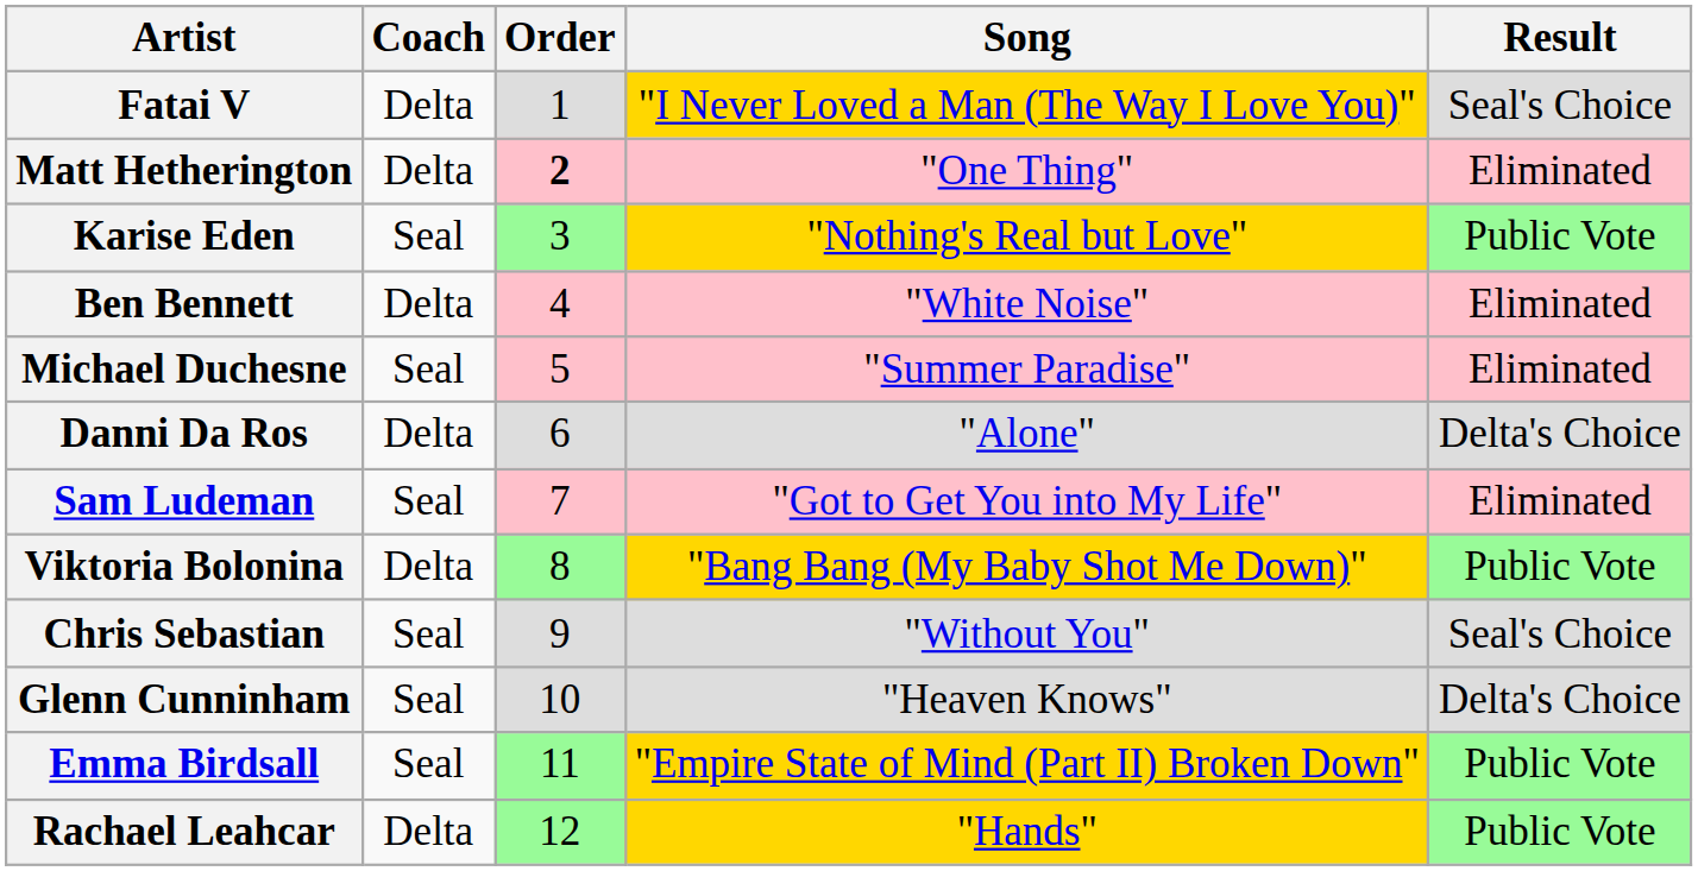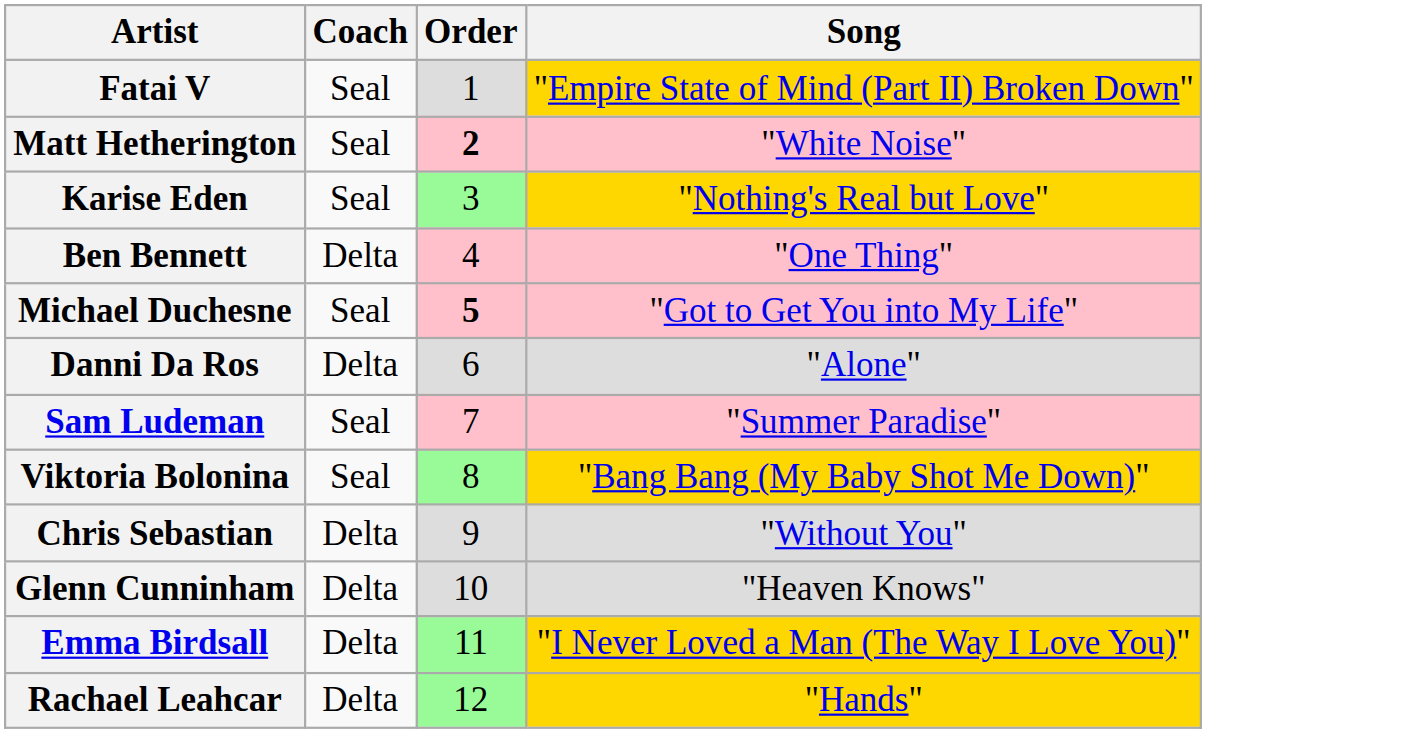 <table class="wikitable plainrowheaders sortable" style="text-align: center; width: auto;">
 <tr>
 <th scope="col">Artist</th>
 <th scope="col">Coach</th>
 <th scope="col">Order</th>
 <th scope="col">Song</th>
-<th scope="col">Result</th>
 </tr>
 <tr>
 <th scope="row">Fatai V</th>
-<td>Delta</td>
+<td>Seal</td>
 <td style="background:#ddd;">1</td>
-<td style="background:gold;">"<a href='#'>I Never Loved a Man (The Way I Love You)</a>"</td>
-<td style="background:#ddd;">Seal's Choice</td>
+<td style="background:gold;">"<a href='#'>Empire State of Mind (Part II) Broken Down</a>"</td>
 </tr>
 <tr>
 <th scope="row">Matt Hetherington</th>
-<td>Delta</td>
+<td>Seal</td>
 <td bgcolor=pink><strong>2</strong></td>
-<td bgcolor=pink>"<a href='#'>One Thing</a>"</td>
-<td bgcolor=pink>Eliminated</td>
+<td bgcolor=pink>"<a href='#'>White Noise</a>"</td>
 </tr>
 <tr>
 <th scope="row">Karise Eden</th>
 <td>Seal</td>
 <td bgcolor=palegreen>3</td>
 <td style="background:gold;">"<a href='#'>Nothing's Real but Love</a>"</td>
-<td bgcolor=palegreen>Public Vote</td>
 </tr>
 <tr>
 <th scope="row">Ben Bennett</th>
 <td>Delta</td>
 <td bgcolor=pink>4</td>
-<td bgcolor=pink>"<a href='#'>White Noise</a>"</td>
-<td bgcolor=pink>Eliminated</td>
+<td bgcolor=pink>"<a href='#'>One Thing</a>"</td>
 </tr>
 <tr>
 <th scope="row">Michael Duchesne</th>
 <td>Seal</td>
-<td bgcolor=pink>5</td>
-<td bgcolor=pink>"<a href='#'>Summer Paradise</a>"</td>
-<td bgcolor=pink>Eliminated</td>
+<td bgcolor=pink><strong>5</strong></td>
+<td bgcolor=pink>"<a href='#'>Got to Get You into My Life</a>"</td>
 </tr>
 <tr>
 <th scope="row">Danni Da Ros</th>
 <td>Delta</td>
 <td style="background:#ddd;">6</td>
 <td style="background:#ddd;">"<a href='#'>Alone</a>"</td>
-<td style="background:#ddd;">Delta's Choice</td>
 </tr>
 <tr>
 <th scope="row"><a href='#'>Sam Ludeman</a></th>
 <td>Seal</td>
 <td bgcolor=pink>7</td>
-<td bgcolor=pink>"<a href='#'>Got to Get You into My Life</a>"</td>
-<td bgcolor=pink>Eliminated</td>
+<td bgcolor=pink>"<a href='#'>Summer Paradise</a>"</td>
 </tr>
 <tr>
 <th scope="row">Viktoria Bolonina</th>
-<td>Delta</td>
+<td>Seal</td>
 <td bgcolor=palegreen>8</td>
 <td style="background:gold;">"<a href='#'>Bang Bang (My Baby Shot Me Down)</a>"</td>
-<td bgcolor=palegreen>Public Vote</td>
 </tr>
 <tr>
 <th scope="row">Chris Sebastian</th>
-<td>Seal</td>
+<td>Delta</td>
 <td style="background:#ddd;">9</td>
 <td style="background:#ddd;">"<a href='#'>Without You</a>"</td>
-<td style="background:#ddd;">Seal's Choice</td>
 </tr>
 <tr>
 <th scope="row">Glenn Cunninham</th>
-<td>Seal</td>
+<td>Delta</td>
 <td style="background:#ddd;">10</td>
 <td style="background:#ddd;">"Heaven Knows"</td>
-<td style="background:#ddd;">Delta's Choice</td>
 </tr>
 <tr>
 <th scope="row"><a href='#'>Emma Birdsall</a></th>
-<td>Seal</td>
+<td>Delta</td>
 <td bgcolor=palegreen>11</td>
-<td style="background:gold;">"<a href='#'>Empire State of Mind (Part II) Broken Down</a>"</td>
-<td bgcolor=palegreen>Public Vote</td>
+<td style="background:gold;">"<a href='#'>I Never Loved a Man (The Way I Love You)</a>"</td>
 </tr>
 <tr>
 <th scope="row">Rachael Leahcar</th>
 <td>Delta</td>
 <td bgcolor=palegreen>12</td>
 <td style="background:gold;">"<a href='#'>Hands</a>"</td>
-<td bgcolor=palegreen>Public Vote</td>
 </tr>
 </table>
